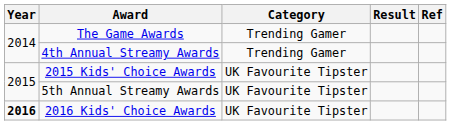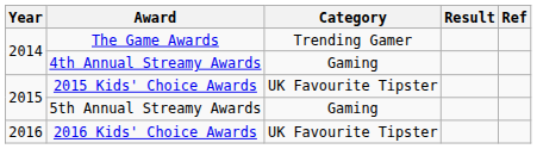 <table class="wikitable sortable" style="text-align:center">
 <tr>
 <th>Year</th>
 <th>Award</th>
 <th>Category</th>
 <th>Result</th>
 <th>Ref</th>
 </tr>
 <tr>
 <td rowspan="2">2014</td>
 <td><a href='#'>The Game Awards</a></td>
 <td>Trending Gamer</td>
 <td></td>
 <td></td>
 </tr>
 <tr>
 <td><a href='#'>4th Annual Streamy Awards</a></td>
-<td>Trending Gamer</td>
+<td>Gaming</td>
 <td></td>
 <td></td>
 </tr>
 <tr>
 <td rowspan="2">2015</td>
 <td><a href='#'>2015 Kids' Choice Awards</a></td>
 <td>UK Favourite Tipster</td>
 <td></td>
 <td></td>
 </tr>
 <tr>
 <td>5th Annual Streamy Awards</td>
-<td>UK Favourite Tipster</td>
+<td>Gaming</td>
 <td></td>
 <td></td>
 </tr>
 <tr>
-<td><strong>2016</strong></td>
+<td>2016</td>
 <td><a href='#'>2016 Kids' Choice Awards</a></td>
 <td>UK Favourite Tipster</td>
 <td></td>
 <td></td>
 </tr>
 </table>
